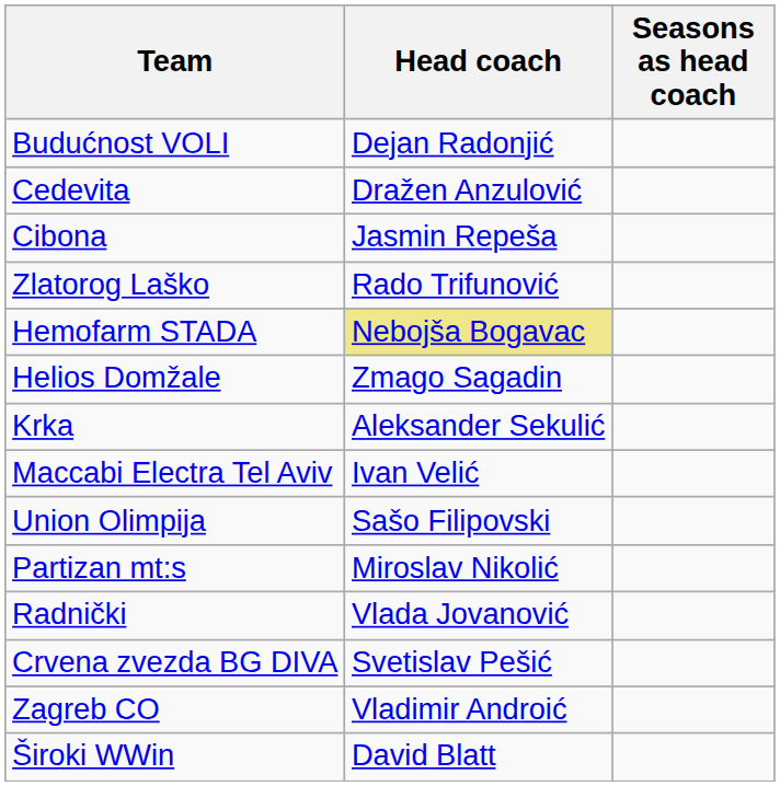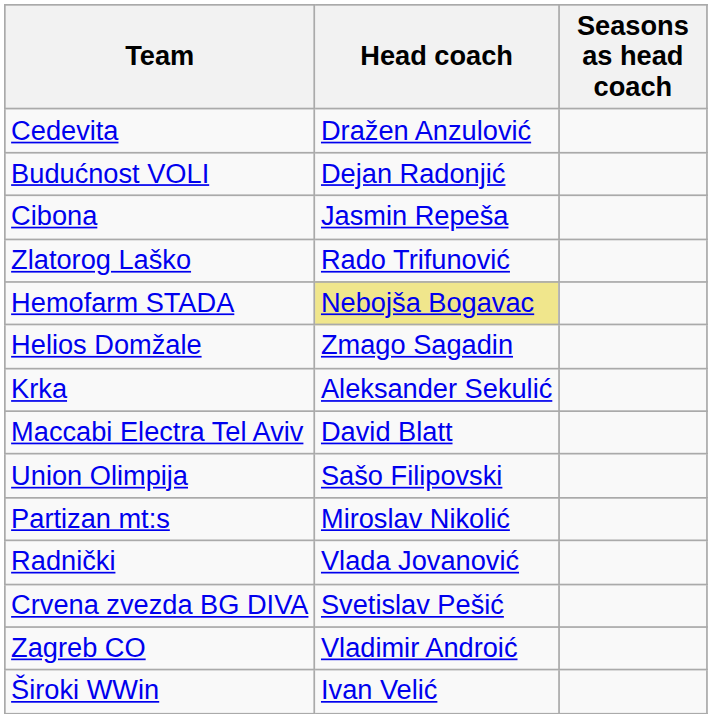 <table class="wikitable sortable">
 <tr>
 <th>Team</th>
 <th>Head coach</th>
 <th width=80>Seasons as head coach</th>
 </tr>
 <tr>
-<td><a href='#'>Budućnost VOLI</a></td>
-<td> <a href='#'>Dejan Radonjić</a></td>
+<td><a href='#'>Cedevita</a></td>
+<td> <a href='#'>Dražen Anzulović</a></td>
 <td></td>
 </tr>
 <tr>
-<td><a href='#'>Cedevita</a></td>
-<td> <a href='#'>Dražen Anzulović</a></td>
+<td><a href='#'>Budućnost VOLI</a></td>
+<td> <a href='#'>Dejan Radonjić</a></td>
 <td></td>
 </tr>
 <tr>
 <td><a href='#'>Cibona</a></td>
 <td> <a href='#'>Jasmin Repeša</a></td>
 <td></td>
 </tr>
 <tr>
 <td><a href='#'>Zlatorog Laško</a></td>
 <td> <a href='#'>Rado Trifunović</a></td>
 <td></td>
 </tr>
 <tr>
 <td><a href='#'>Hemofarm STADA</a></td>
 <td style="background: khaki;"> <a href='#'>Nebojša Bogavac</a></td>
 <td></td>
 </tr>
 <tr>
 <td><a href='#'>Helios Domžale</a></td>
 <td> <a href='#'>Zmago Sagadin</a></td>
 <td></td>
 </tr>
 <tr>
 <td><a href='#'>Krka</a></td>
 <td> <a href='#'>Aleksander Sekulić</a></td>
 <td></td>
 </tr>
 <tr>
 <td><a href='#'>Maccabi Electra Tel Aviv</a></td>
-<td> <a href='#'>Ivan Velić</a></td>
+<td> <a href='#'>David Blatt</a></td>
 <td></td>
 </tr>
 <tr>
 <td><a href='#'>Union Olimpija</a></td>
 <td> <a href='#'>Sašo Filipovski</a></td>
 <td></td>
 </tr>
 <tr>
 <td><a href='#'>Partizan mt:s</a></td>
 <td> <a href='#'>Miroslav Nikolić</a></td>
 <td></td>
 </tr>
 <tr>
 <td><a href='#'>Radnički</a></td>
 <td> <a href='#'>Vlada Jovanović</a></td>
 <td></td>
 </tr>
 <tr>
 <td><a href='#'>Crvena zvezda BG DIVA</a></td>
 <td> <a href='#'>Svetislav Pešić</a></td>
 <td></td>
 </tr>
 <tr>
 <td><a href='#'>Zagreb CO</a></td>
 <td> <a href='#'>Vladimir Androić</a></td>
 <td></td>
 </tr>
 <tr>
 <td><a href='#'>Široki WWin</a></td>
-<td> <a href='#'>David Blatt</a></td>
+<td> <a href='#'>Ivan Velić</a></td>
 <td></td>
 </tr>
 </table>
